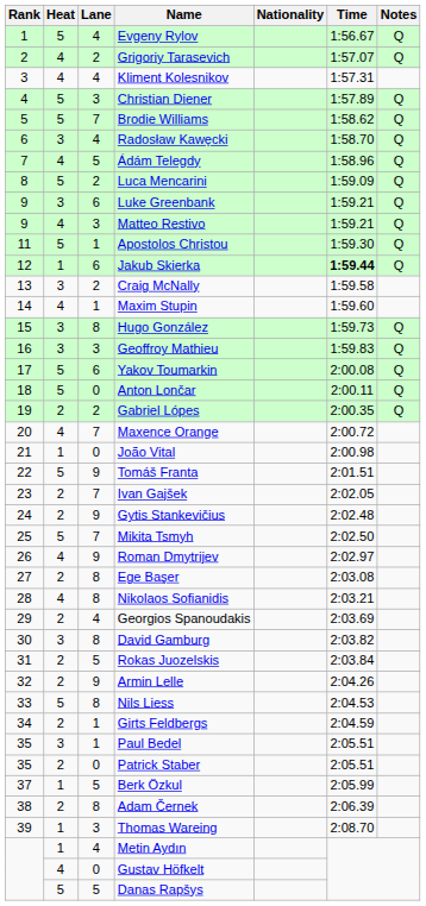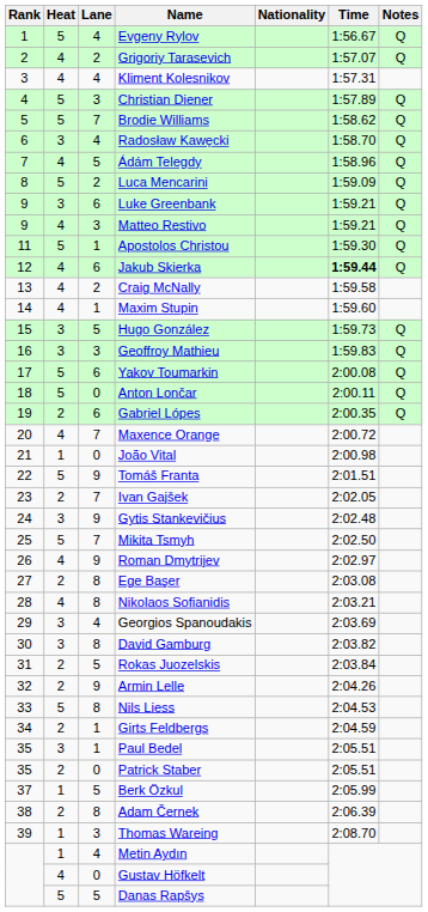 <table class="wikitable sortable" style="text-align:center">
 <tr>
 <th>Rank</th>
 <th>Heat</th>
 <th>Lane</th>
 <th>Name</th>
 <th>Nationality</th>
 <th>Time</th>
 <th>Notes</th>
 </tr>
 <tr bgcolor=ccffcc>
 <td>1</td>
 <td>5</td>
 <td>4</td>
 <td align=left><a href='#'>Evgeny Rylov</a></td>
 <td align=left></td>
 <td>1:56.67</td>
 <td>Q</td>
 </tr>
 <tr bgcolor=ccffcc>
 <td>2</td>
 <td>4</td>
 <td>2</td>
 <td align=left><a href='#'>Grigoriy Tarasevich</a></td>
 <td align=left></td>
 <td>1:57.07</td>
 <td>Q</td>
 </tr>
 <tr>
 <td>3</td>
 <td>4</td>
 <td>4</td>
 <td align=left><a href='#'>Kliment Kolesnikov</a></td>
 <td align=left></td>
 <td>1:57.31</td>
 <td></td>
 </tr>
 <tr bgcolor=ccffcc>
 <td>4</td>
 <td>5</td>
 <td>3</td>
 <td align=left><a href='#'>Christian Diener</a></td>
 <td align=left></td>
 <td>1:57.89</td>
 <td>Q</td>
 </tr>
 <tr bgcolor=ccffcc>
 <td>5</td>
 <td>5</td>
 <td>7</td>
 <td align=left><a href='#'>Brodie Williams</a></td>
 <td align=left></td>
 <td>1:58.62</td>
 <td>Q</td>
 </tr>
 <tr bgcolor=ccffcc>
 <td>6</td>
 <td>3</td>
 <td>4</td>
 <td align=left><a href='#'>Radosław Kawęcki</a></td>
 <td align=left></td>
 <td>1:58.70</td>
 <td>Q</td>
 </tr>
 <tr bgcolor=ccffcc>
 <td>7</td>
 <td>4</td>
 <td>5</td>
 <td align=left><a href='#'>Ádám Telegdy</a></td>
 <td align=left></td>
 <td>1:58.96</td>
 <td>Q</td>
 </tr>
 <tr bgcolor=ccffcc>
 <td>8</td>
 <td>5</td>
 <td>2</td>
 <td align=left><a href='#'>Luca Mencarini</a></td>
 <td align=left></td>
 <td>1:59.09</td>
 <td>Q</td>
 </tr>
 <tr bgcolor=ccffcc>
 <td>9</td>
 <td>3</td>
 <td>6</td>
 <td align=left><a href='#'>Luke Greenbank</a></td>
 <td align=left></td>
 <td>1:59.21</td>
 <td>Q</td>
 </tr>
 <tr bgcolor=ccffcc>
 <td>9</td>
 <td>4</td>
 <td>3</td>
 <td align=left><a href='#'>Matteo Restivo</a></td>
 <td align=left></td>
 <td>1:59.21</td>
 <td>Q</td>
 </tr>
 <tr bgcolor=ccffcc>
 <td>11</td>
 <td>5</td>
 <td>1</td>
 <td align=left><a href='#'>Apostolos Christou</a></td>
 <td align=left></td>
 <td>1:59.30</td>
 <td>Q</td>
 </tr>
 <tr bgcolor=ccffcc>
 <td>12</td>
-<td>1</td>
+<td>4</td>
 <td>6</td>
 <td align=left><a href='#'>Jakub Skierka</a></td>
 <td align=left></td>
 <td><strong>1:59.44</strong></td>
 <td>Q</td>
 </tr>
 <tr>
 <td>13</td>
-<td>3</td>
+<td>4</td>
 <td>2</td>
 <td align=left><a href='#'>Craig McNally</a></td>
 <td align=left></td>
 <td>1:59.58</td>
 <td></td>
 </tr>
 <tr>
 <td>14</td>
 <td>4</td>
 <td>1</td>
 <td align=left><a href='#'>Maxim Stupin</a></td>
 <td align=left></td>
 <td>1:59.60</td>
 <td></td>
 </tr>
 <tr bgcolor=ccffcc>
 <td>15</td>
 <td>3</td>
-<td>8</td>
+<td>5</td>
 <td align=left><a href='#'>Hugo González</a></td>
 <td align=left></td>
 <td>1:59.73</td>
 <td>Q</td>
 </tr>
 <tr bgcolor=ccffcc>
 <td>16</td>
 <td>3</td>
 <td>3</td>
 <td align=left><a href='#'>Geoffroy Mathieu</a></td>
 <td align=left></td>
 <td>1:59.83</td>
 <td>Q</td>
 </tr>
 <tr bgcolor=ccffcc>
 <td>17</td>
 <td>5</td>
 <td>6</td>
 <td align=left><a href='#'>Yakov Toumarkin</a></td>
 <td align=left></td>
 <td>2:00.08</td>
 <td>Q</td>
 </tr>
 <tr bgcolor=ccffcc>
 <td>18</td>
 <td>5</td>
 <td>0</td>
 <td align=left><a href='#'>Anton Lončar</a></td>
 <td align=left></td>
 <td>2:00.11</td>
 <td>Q</td>
 </tr>
 <tr bgcolor=ccffcc>
 <td>19</td>
 <td>2</td>
-<td>2</td>
+<td>6</td>
 <td align=left><a href='#'>Gabriel Lópes</a></td>
 <td align=left></td>
 <td>2:00.35</td>
 <td>Q</td>
 </tr>
 <tr>
 <td>20</td>
 <td>4</td>
 <td>7</td>
 <td align=left><a href='#'>Maxence Orange</a></td>
 <td align=left></td>
 <td>2:00.72</td>
 <td></td>
 </tr>
 <tr>
 <td>21</td>
 <td>1</td>
 <td>0</td>
 <td align=left><a href='#'>João Vital</a></td>
 <td align=left></td>
 <td>2:00.98</td>
 <td></td>
 </tr>
 <tr>
 <td>22</td>
 <td>5</td>
 <td>9</td>
 <td align=left><a href='#'>Tomáš Franta</a></td>
 <td align=left></td>
 <td>2:01.51</td>
 <td></td>
 </tr>
 <tr>
 <td>23</td>
 <td>2</td>
 <td>7</td>
 <td align=left><a href='#'>Ivan Gajšek</a></td>
 <td align=left></td>
 <td>2:02.05</td>
 <td></td>
 </tr>
 <tr>
 <td>24</td>
-<td>2</td>
+<td>3</td>
 <td>9</td>
 <td align=left><a href='#'>Gytis Stankevičius</a></td>
 <td align=left></td>
 <td>2:02.48</td>
 <td></td>
 </tr>
 <tr>
 <td>25</td>
 <td>5</td>
 <td>7</td>
 <td align=left><a href='#'>Mikita Tsmyh</a></td>
 <td align=left></td>
 <td>2:02.50</td>
 <td></td>
 </tr>
 <tr>
 <td>26</td>
 <td>4</td>
 <td>9</td>
 <td align=left><a href='#'>Roman Dmytrijev</a></td>
 <td align=left></td>
 <td>2:02.97</td>
 <td></td>
 </tr>
 <tr>
 <td>27</td>
 <td>2</td>
 <td>8</td>
 <td align=left><a href='#'>Ege Başer</a></td>
 <td align=left></td>
 <td>2:03.08</td>
 <td></td>
 </tr>
 <tr>
 <td>28</td>
 <td>4</td>
 <td>8</td>
 <td align=left><a href='#'>Nikolaos Sofianidis</a></td>
 <td align=left></td>
 <td>2:03.21</td>
 <td></td>
 </tr>
 <tr>
 <td>29</td>
-<td>2</td>
+<td>3</td>
 <td>4</td>
 <td align=left>Georgios Spanoudakis</td>
 <td align=left></td>
 <td>2:03.69</td>
 <td></td>
 </tr>
 <tr>
 <td>30</td>
 <td>3</td>
 <td>8</td>
 <td align=left><a href='#'>David Gamburg</a></td>
 <td align=left></td>
 <td>2:03.82</td>
 <td></td>
 </tr>
 <tr>
 <td>31</td>
 <td>2</td>
 <td>5</td>
 <td align=left><a href='#'>Rokas Juozelskis</a></td>
 <td align=left></td>
 <td>2:03.84</td>
 <td></td>
 </tr>
 <tr>
 <td>32</td>
 <td>2</td>
 <td>9</td>
 <td align=left><a href='#'>Armin Lelle</a></td>
 <td align=left></td>
 <td>2:04.26</td>
 <td></td>
 </tr>
 <tr>
 <td>33</td>
 <td>5</td>
 <td>8</td>
 <td align=left><a href='#'>Nils Liess</a></td>
 <td align=left></td>
 <td>2:04.53</td>
 <td></td>
 </tr>
 <tr>
 <td>34</td>
 <td>2</td>
 <td>1</td>
 <td align=left><a href='#'>Girts Feldbergs</a></td>
 <td align=left></td>
 <td>2:04.59</td>
 <td></td>
 </tr>
 <tr>
 <td>35</td>
 <td>3</td>
 <td>1</td>
 <td align=left><a href='#'>Paul Bedel</a></td>
 <td align=left></td>
 <td>2:05.51</td>
 <td></td>
 </tr>
 <tr>
 <td>35</td>
 <td>2</td>
 <td>0</td>
 <td align=left><a href='#'>Patrick Staber</a></td>
 <td align=left></td>
 <td>2:05.51</td>
 <td></td>
 </tr>
 <tr>
 <td>37</td>
 <td>1</td>
 <td>5</td>
 <td align=left><a href='#'>Berk Özkul</a></td>
 <td align=left></td>
 <td>2:05.99</td>
 <td></td>
 </tr>
 <tr>
 <td>38</td>
 <td>2</td>
 <td>8</td>
 <td align=left><a href='#'>Adam Černek</a></td>
 <td align=left></td>
 <td>2:06.39</td>
 <td></td>
 </tr>
 <tr>
 <td>39</td>
 <td>1</td>
 <td>3</td>
 <td align=left><a href='#'>Thomas Wareing</a></td>
 <td align=left></td>
 <td>2:08.70</td>
 <td></td>
 </tr>
 <tr>
 <td rowspan=3></td>
 <td>1</td>
 <td>4</td>
 <td align=left><a href='#'>Metin Aydın</a></td>
 <td align=left></td>
 <td colspan=2 rowspan=3></td>
 </tr>
 <tr>
 <td>4</td>
 <td>0</td>
 <td align=left><a href='#'>Gustav Höfkelt</a></td>
 <td align=left></td>
 </tr>
 <tr>
 <td>5</td>
 <td>5</td>
 <td align=left><a href='#'>Danas Rapšys</a></td>
 <td align=left></td>
 </tr>
 </table>
